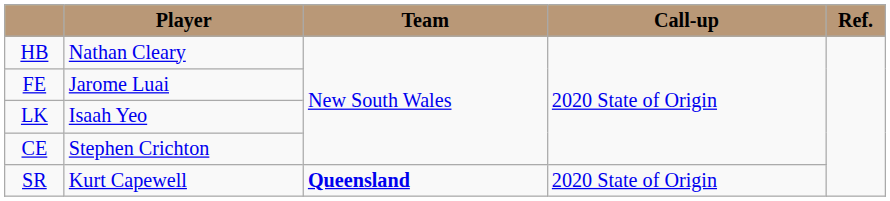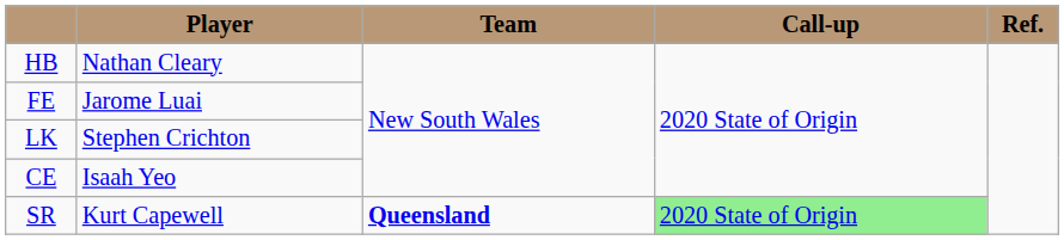 <table style="width:700px;" class="wikitable sortable">
 <tr style="background:#bdb76b;">
 <th style="background:#B99877; color:black; text-align:center;"></th>
 <th style="background:#B99877; color:black; text-align:center;">Player</th>
 <th style="background:#B99877; color:black; text-align:center;">Team</th>
 <th style="background:#B99877; color:black; text-align:center;">Call-up</th>
 <th style="background:#b99877; color:black; text-align:center; width:40px;">Ref.</th>
 </tr>
 <tr>
 <td style="text-align:center"><a href='#'>HB</a></td>
 <td><a href='#'>Nathan Cleary</a></td>
 <td rowspan="4"> <a href='#'>New South Wales</a></td>
 <td rowspan="4"><a href='#'>2020 State of Origin</a></td>
 <td rowspan="5"></td>
 </tr>
 <tr>
 <td style="text-align:center"><a href='#'>FE</a></td>
 <td><a href='#'>Jarome Luai</a></td>
 </tr>
 <tr>
 <td style="text-align:center"><a href='#'>LK</a></td>
-<td><a href='#'>Isaah Yeo</a></td>
+<td><a href='#'>Stephen Crichton</a></td>
 </tr>
 <tr>
 <td style="text-align:center"><a href='#'>CE</a></td>
-<td><a href='#'>Stephen Crichton</a></td>
+<td><a href='#'>Isaah Yeo</a></td>
 </tr>
 <tr>
 <td style="text-align:center"><a href='#'>SR</a></td>
 <td><a href='#'>Kurt Capewell</a></td>
 <td><strong> <a href='#'>Queensland</a></strong></td>
-<td><a href='#'>2020 State of Origin</a></td>
+<td style="background: lightgreen;"><a href='#'>2020 State of Origin</a></td>
 </tr>
 </table>
